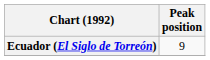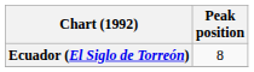 <table class="wikitable plainrowheaders" style="text-align:center">
 <tr>
 <th scope="col">Chart (1992)</th>
 <th scope="col">Peak<br>position</th>
 </tr>
 <tr>
 <th scope="row">Ecuador (<em><a href='#'>El Siglo de Torreón</a></em>)</th>
-<td style="text-align:center;">9</td>
+<td style="text-align:center;">8</td>
 </tr>
 <tr>
 </tr>
 </table>
